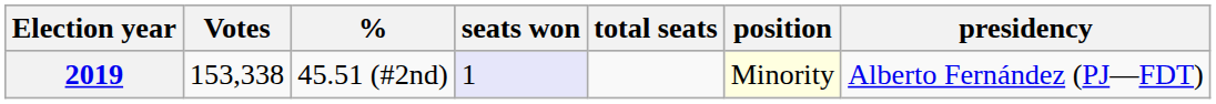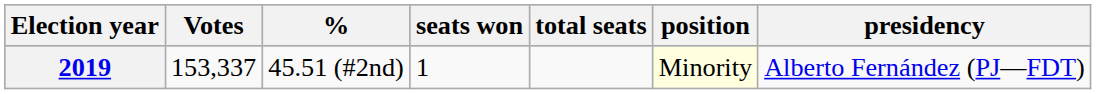 <table class="wikitable">
 <tr>
 <th>Election year</th>
 <th>Votes</th>
 <th>%</th>
 <th>seats won</th>
 <th>total seats</th>
 <th>position</th>
 <th>presidency</th>
 </tr>
 <tr>
 <th><a href='#'>2019</a></th>
-<td>153,338</td>
+<td>153,337</td>
 <td>45.51 (#2nd)</td>
-<td style="background: lavender;">1</td>
+<td>1</td>
 <td></td>
 <td style="background: lightyellow;">Minority</td>
 <td><a href='#'>Alberto Fernández</a> (<a href='#'>PJ</a>—<a href='#'>FDT</a>)</td>
 </tr>
 </table>
